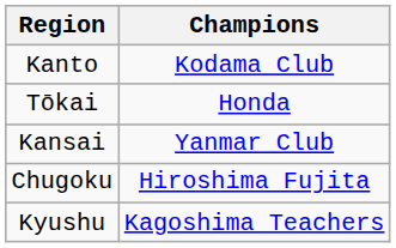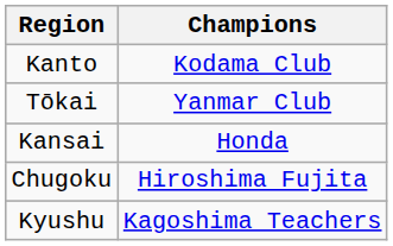 <table class="wikitable" style="text-align:center;">
 <tr>
 <th>Region</th>
 <th>Champions</th>
 </tr>
 <tr>
 <td>Kanto</td>
 <td><a href='#'>Kodama Club</a></td>
 </tr>
 <tr>
 <td>Tōkai</td>
-<td><a href='#'>Honda</a></td>
+<td><a href='#'>Yanmar Club</a></td>
 </tr>
 <tr>
 <td>Kansai</td>
-<td><a href='#'>Yanmar Club</a></td>
+<td><a href='#'>Honda</a></td>
 </tr>
 <tr>
 <td>Chugoku</td>
 <td><a href='#'>Hiroshima Fujita</a></td>
 </tr>
 <tr>
 <td>Kyushu</td>
 <td><a href='#'>Kagoshima Teachers</a></td>
 </tr>
 </table>
